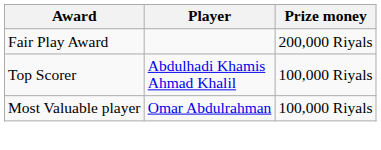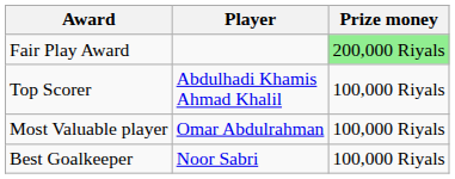 <table class="wikitable">
 <tr>
 <th>Award</th>
 <th>Player</th>
 <th>Prize money</th>
 </tr>
 <tr>
 <td>Fair Play Award</td>
 <td></td>
-<td>200,000 Riyals</td>
+<td style="background: lightgreen;">200,000 Riyals</td>
 </tr>
 <tr>
 <td>Top Scorer</td>
 <td> <a href='#'>Abdulhadi Khamis</a> <br> <a href='#'>Ahmad Khalil</a></td>
 <td>100,000 Riyals</td>
 </tr>
 <tr>
 <td>Most Valuable player</td>
 <td> <a href='#'>Omar Abdulrahman</a></td>
 <td>100,000 Riyals</td>
 </tr>
+<tr>
+<td>Best Goalkeeper</td>
+<td> <a href='#'>Noor Sabri</a></td>
+<td>100,000 Riyals</td>
+</tr>
 </table>
